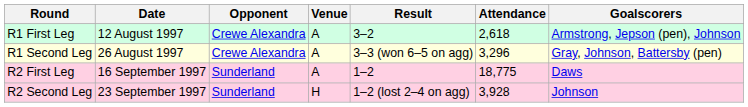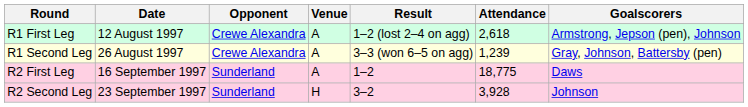 <table class="wikitable">
 <tr>
 <th>Round</th>
 <th>Date</th>
 <th>Opponent</th>
 <th>Venue</th>
 <th>Result</th>
 <th>Attendance</th>
 <th>Goalscorers</th>
 </tr>
 <tr style="background-color: #d0ffe3;">
 <td>R1 First Leg</td>
 <td>12 August 1997</td>
 <td><a href='#'>Crewe Alexandra</a></td>
 <td>A</td>
-<td>3–2</td>
+<td>1–2 (lost 2–4 on agg)</td>
 <td>2,618</td>
 <td><a href='#'>Armstrong</a>, <a href='#'>Jepson</a> (pen), <a href='#'>Johnson</a></td>
 </tr>
 <tr style="background-color: #ffffdd;">
 <td>R1 Second Leg</td>
 <td>26 August 1997</td>
 <td><a href='#'>Crewe Alexandra</a></td>
 <td>A</td>
 <td>3–3 (won 6–5 on agg)</td>
-<td>3,296</td>
+<td>1,239</td>
 <td><a href='#'>Gray</a>, <a href='#'>Johnson</a>, <a href='#'>Battersby</a> (pen)</td>
 </tr>
 <tr style="background-color: #ffd0e3;">
 <td>R2 First Leg</td>
 <td>16 September 1997</td>
 <td><a href='#'>Sunderland</a></td>
 <td>A</td>
 <td>1–2</td>
 <td>18,775</td>
 <td><a href='#'>Daws</a></td>
 </tr>
 <tr style="background-color: #ffd0e3;">
 <td>R2 Second Leg</td>
 <td>23 September 1997</td>
 <td><a href='#'>Sunderland</a></td>
 <td>H</td>
-<td>1–2 (lost 2–4 on agg)</td>
+<td>3–2</td>
 <td>3,928</td>
 <td><a href='#'>Johnson</a></td>
 </tr>
 </table>
